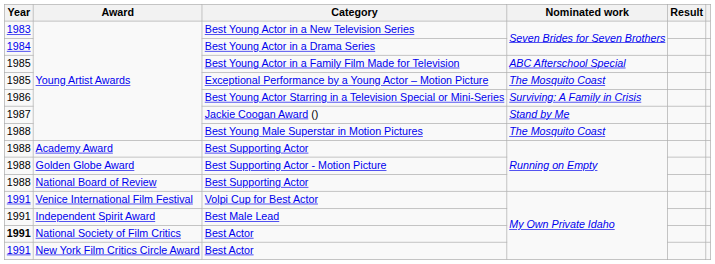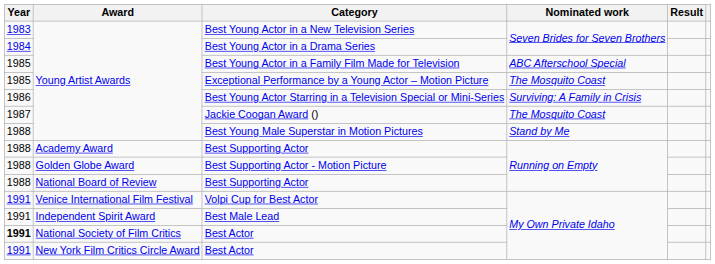 <table class="wikitable sortable">
 <tr>
 <th>Year</th>
 <th>Award</th>
 <th>Category</th>
 <th>Nominated work</th>
 <th>Result</th>
 <th class="unsortable"></th>
 </tr>
 <tr>
 <td><a href='#'>1983</a></td>
 <td rowspan=7><a href='#'>Young Artist Awards</a></td>
 <td><a href='#'>Best Young Actor in a New Television Series</a></td>
 <td rowspan=2><em><a href='#'>Seven Brides for Seven Brothers</a></em></td>
 <td></td>
 <td></td>
 </tr>
 <tr>
 <td><a href='#'>1984</a></td>
 <td><a href='#'>Best Young Actor in a Drama Series</a></td>
 <td></td>
 <td></td>
 </tr>
 <tr>
 <td>1985</td>
 <td><a href='#'>Best Young Actor in a Family Film Made for Television</a></td>
 <td><em><a href='#'>ABC Afterschool Special</a></em></td>
 <td></td>
 <td></td>
 </tr>
 <tr>
 <td>1985</td>
 <td><a href='#'>Exceptional Performance by a Young Actor – Motion Picture</a></td>
 <td><em><a href='#'>The Mosquito Coast</a></em></td>
 <td></td>
 <td></td>
 </tr>
 <tr>
 <td>1986</td>
 <td><a href='#'>Best Young Actor Starring in a Television Special or Mini-Series</a></td>
 <td><em><a href='#'>Surviving: A Family in Crisis</a></em></td>
 <td></td>
 <td></td>
 </tr>
 <tr>
 <td>1987</td>
 <td><a href='#'>Jackie Coogan Award</a> ()</td>
-<td><em><a href='#'>Stand by Me</a></em></td>
+<td><em><a href='#'>The Mosquito Coast</a></em></td>
 <td></td>
 <td></td>
 </tr>
 <tr>
 <td>1988</td>
 <td><a href='#'>Best Young Male Superstar in Motion Pictures</a></td>
-<td><em><a href='#'>The Mosquito Coast</a></em></td>
+<td><em><a href='#'>Stand by Me</a></em></td>
 <td></td>
 <td></td>
 </tr>
 <tr>
 <td>1988</td>
 <td><a href='#'>Academy Award</a></td>
 <td><a href='#'>Best Supporting Actor</a></td>
 <td rowspan=3><em><a href='#'>Running on Empty</a></em></td>
 <td></td>
 </tr>
 <tr>
 <td>1988</td>
 <td><a href='#'>Golden Globe Award</a></td>
 <td><a href='#'>Best Supporting Actor - Motion Picture</a></td>
 <td></td>
 <td></td>
 </tr>
 <tr>
 <td>1988</td>
 <td><a href='#'>National Board of Review</a></td>
 <td><a href='#'>Best Supporting Actor</a></td>
 <td></td>
 <td></td>
 </tr>
 <tr>
 <td><a href='#'>1991</a></td>
 <td><a href='#'>Venice International Film Festival</a></td>
 <td><a href='#'>Volpi Cup for Best Actor</a></td>
 <td rowspan=4><em><a href='#'>My Own Private Idaho</a></em></td>
 <td></td>
 <td></td>
 </tr>
 <tr>
 <td>1991</td>
 <td><a href='#'>Independent Spirit Award</a></td>
 <td><a href='#'>Best Male Lead</a></td>
 <td></td>
 <td></td>
 </tr>
 <tr>
 <td><strong>1991</strong></td>
 <td><a href='#'>National Society of Film Critics</a></td>
 <td><a href='#'>Best Actor</a></td>
 <td></td>
 <td></td>
 </tr>
 <tr>
 <td><a href='#'>1991</a></td>
 <td><a href='#'>New York Film Critics Circle Award</a></td>
 <td><a href='#'>Best Actor</a></td>
 <td></td>
 <td></td>
 </tr>
 </table>
